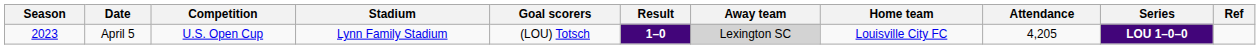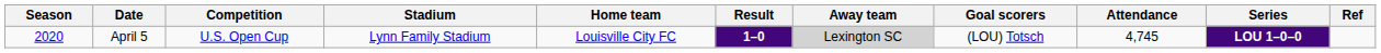 <table class="wikitable" style="text-align: center; width: 100%; font-size: 12px">
 <tr>
 <th>Season</th>
 <th>Date</th>
 <th>Competition</th>
 <th>Stadium</th>
-<th>Goal scorers</th>
+<th>Home team</th>
 <th>Result</th>
 <th>Away team</th>
-<th>Home team</th>
+<th>Goal scorers</th>
 <th>Attendance</th>
 <th>Series</th>
 <th>Ref</th>
 </tr>
 <tr>
-<td rowspan="1"><a href='#'>2023</a></td>
+<td rowspan="1"><a href='#'>2020</a></td>
 <td>April 5</td>
 <td rowspan="1"><a href='#'>U.S. Open Cup</a></td>
 <td><a href='#'>Lynn Family Stadium</a></td>
-<td>(LOU) <a href='#'>Totsch</a> </td>
+<td><a href='#'>Louisville City FC</a></td>
 <td style="background:#42057a;color:white;"><strong>1–0</strong></td>
 <td style="background: lightgrey;">Lexington SC</td>
-<td><a href='#'>Louisville City FC</a></td>
-<td>4,205</td>
+<td>(LOU) <a href='#'>Totsch</a> </td>
+<td>4,745</td>
 <td style="background:#42057a;color:white;"><strong>LOU 1–0–0</strong></td>
 <td></td>
 </tr>
 </table>
